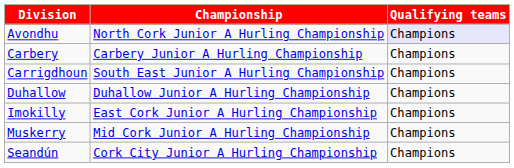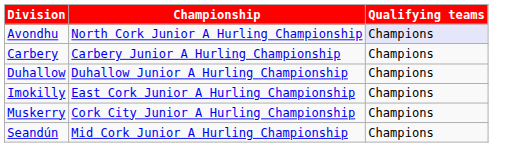 <table class=wikitable>
 <tr>
 <th style="background:red;color:white">Division</th>
 <th style="background:red;color:white">Championship</th>
 <th style="background:red;color:white">Qualifying teams</th>
 </tr>
 <tr>
 <td> <a href='#'>Avondhu</a></td>
 <td><a href='#'>North Cork Junior A Hurling Championship</a></td>
 <td style="background: lavender;">Champions</td>
 </tr>
 <tr>
 <td> <a href='#'>Carbery</a></td>
 <td><a href='#'>Carbery Junior A Hurling Championship</a></td>
 <td>Champions</td>
 </tr>
 <tr>
-<td> <a href='#'>Carrigdhoun</a></td>
-<td><a href='#'>South East Junior A Hurling Championship</a></td>
-<td>Champions</td>
-</tr>
-<tr>
 <td> <a href='#'>Duhallow</a></td>
 <td><a href='#'>Duhallow Junior A Hurling Championship</a></td>
 <td>Champions</td>
 </tr>
 <tr>
 <td> <a href='#'>Imokilly</a></td>
 <td><a href='#'>East Cork Junior A Hurling Championship</a></td>
 <td>Champions</td>
 </tr>
 <tr>
 <td> <a href='#'>Muskerry</a></td>
-<td><a href='#'>Mid Cork Junior A Hurling Championship</a></td>
+<td><a href='#'>Cork City Junior A Hurling Championship</a></td>
 <td>Champions</td>
 </tr>
 <tr>
 <td> <a href='#'>Seandún</a></td>
-<td><a href='#'>Cork City Junior A Hurling Championship</a></td>
+<td><a href='#'>Mid Cork Junior A Hurling Championship</a></td>
 <td>Champions</td>
 </tr>
 </table>
